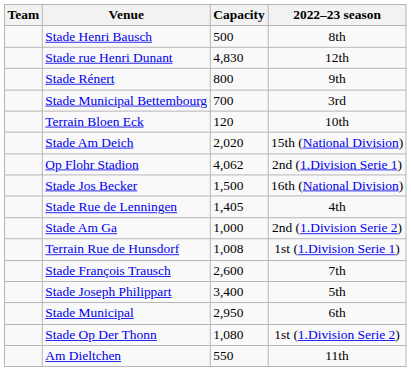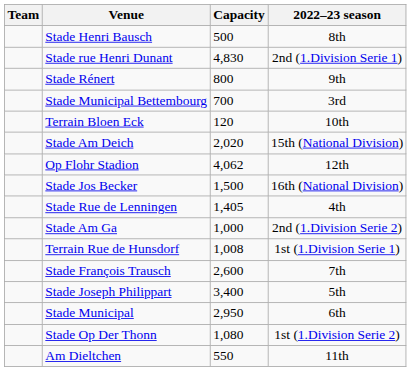 <table class="wikitable sortable">
 <tr>
 <th>Team</th>
 <th>Venue</th>
 <th>Capacity</th>
 <th>2022–23 season</th>
 </tr>
 <tr>
 <td></td>
 <td><a href='#'>Stade Henri Bausch</a></td>
 <td>500</td>
 <td align=center>8th</td>
 </tr>
 <tr>
 <td></td>
 <td><a href='#'>Stade rue Henri Dunant</a></td>
 <td>4,830</td>
-<td align=center>12th</td>
+<td align="center">2nd (<a href='#'>1.Division Serie 1</a>)</td>
 </tr>
 <tr>
 <td></td>
 <td><a href='#'>Stade Rénert</a></td>
 <td>800</td>
 <td align=center>9th</td>
 </tr>
 <tr>
 <td></td>
 <td><a href='#'>Stade Municipal Bettembourg</a></td>
 <td>700</td>
 <td align=center>3rd</td>
 </tr>
 <tr>
 <td></td>
 <td><a href='#'>Terrain Bloen Eck</a></td>
 <td>120</td>
 <td align=center>10th</td>
 </tr>
 <tr>
 <td></td>
 <td><a href='#'>Stade Am Deich</a></td>
 <td>2,020</td>
 <td align="center">15th (<a href='#'>National Division</a>)</td>
 </tr>
 <tr>
 <td></td>
 <td><a href='#'>Op Flohr Stadion</a></td>
 <td>4,062</td>
-<td align="center">2nd (<a href='#'>1.Division Serie 1</a>)</td>
+<td align=center>12th</td>
 </tr>
 <tr>
 <td></td>
 <td><a href='#'>Stade Jos Becker</a></td>
 <td>1,500</td>
 <td align="center">16th (<a href='#'>National Division</a>)</td>
 </tr>
 <tr>
 <td></td>
 <td><a href='#'>Stade Rue de Lenningen</a></td>
 <td>1,405</td>
 <td align="center">4th</td>
 </tr>
 <tr>
 <td></td>
 <td><a href='#'>Stade Am Ga</a></td>
 <td>1,000</td>
 <td align="center">2nd (<a href='#'>1.Division Serie 2</a>)</td>
 </tr>
 <tr>
 <td></td>
 <td><a href='#'>Terrain Rue de Hunsdorf</a></td>
 <td>1,008</td>
 <td align="center">1st (<a href='#'>1.Division Serie 1</a>)</td>
 </tr>
 <tr>
 <td></td>
 <td><a href='#'>Stade François Trausch</a></td>
 <td>2,600</td>
 <td align="center">7th</td>
 </tr>
 <tr>
 <td></td>
 <td><a href='#'>Stade Joseph Philippart</a></td>
 <td>3,400</td>
 <td align="center">5th</td>
 </tr>
 <tr>
 <td></td>
 <td><a href='#'>Stade Municipal</a></td>
 <td>2,950</td>
 <td align="center">6th</td>
 </tr>
 <tr>
 <td></td>
 <td><a href='#'>Stade Op Der Thonn</a></td>
 <td>1,080</td>
 <td align="center">1st (<a href='#'>1.Division Serie 2</a>)</td>
 </tr>
 <tr>
 <td></td>
 <td><a href='#'>Am Dieltchen</a></td>
 <td>550</td>
 <td align=center>11th<br></td>
 </tr>
 </table>
